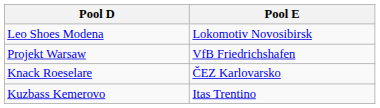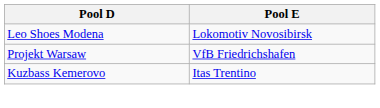 <table class="wikitable" style="text-align:left">
 <tr>
 <th width=230>Pool D</th>
 <th width=230>Pool E</th>
 </tr>
 <tr>
 <td> <a href='#'>Leo Shoes Modena</a></td>
 <td> <a href='#'>Lokomotiv Novosibirsk</a></td>
 </tr>
 <tr>
 <td> <a href='#'>Projekt Warsaw</a></td>
 <td> <a href='#'>VfB Friedrichshafen</a></td>
 </tr>
 <tr>
-<td> <a href='#'>Knack Roeselare</a></td>
-<td> <a href='#'>ČEZ Karlovarsko</a></td>
-</tr>
-<tr>
 <td> <a href='#'>Kuzbass Kemerovo</a></td>
 <td> <a href='#'>Itas Trentino</a></td>
 </tr>
 </table>
